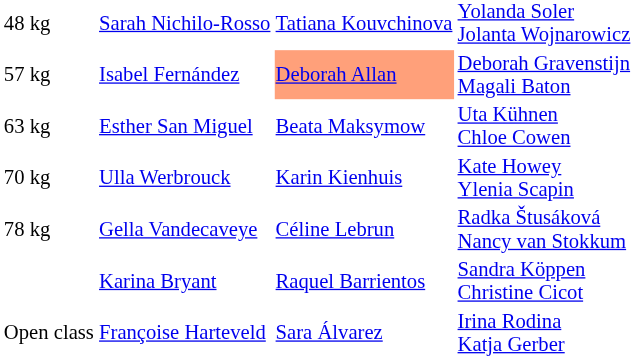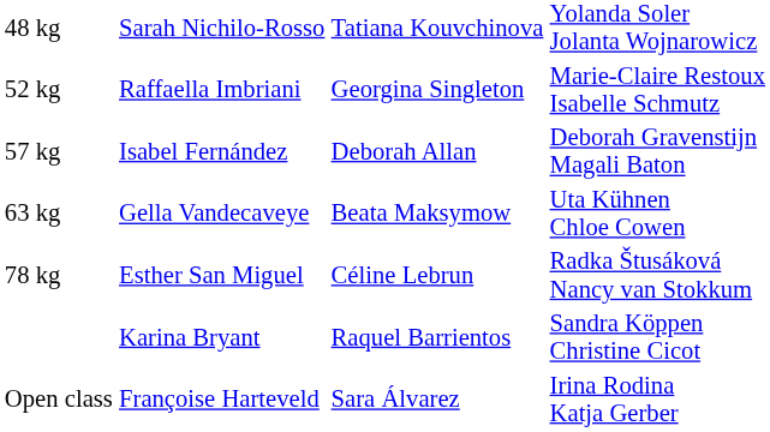 <table>
 <tr>
 <td>48 kg</td>
 <td> <a href='#'>Sarah Nichilo-Rosso</a></td>
 <td> <a href='#'>Tatiana Kouvchinova</a></td>
 <td> <a href='#'>Yolanda Soler</a> <br>  <a href='#'>Jolanta Wojnarowicz</a></td>
 </tr>
 <tr>
+<td>52 kg</td>
+<td> <a href='#'>Raffaella Imbriani</a></td>
+<td> <a href='#'>Georgina Singleton</a></td>
+<td> <a href='#'>Marie-Claire Restoux</a> <br>  <a href='#'>Isabelle Schmutz</a></td>
+</tr>
+<tr>
 <td>57 kg</td>
 <td> <a href='#'>Isabel Fernández</a></td>
-<td style="background: lightsalmon;"> <a href='#'>Deborah Allan</a></td>
+<td> <a href='#'>Deborah Allan</a></td>
 <td> <a href='#'>Deborah Gravenstijn</a> <br>  <a href='#'>Magali Baton</a></td>
 </tr>
 <tr>
 <td>63 kg</td>
-<td> <a href='#'>Esther San Miguel</a></td>
+<td> <a href='#'>Gella Vandecaveye</a></td>
 <td> <a href='#'>Beata Maksymow</a></td>
 <td> <a href='#'>Uta Kühnen</a> <br>  <a href='#'>Chloe Cowen</a></td>
 </tr>
 <tr>
-<td>70 kg</td>
-<td> <a href='#'>Ulla Werbrouck</a></td>
-<td> <a href='#'>Karin Kienhuis</a></td>
-<td> <a href='#'>Kate Howey</a> <br>  <a href='#'>Ylenia Scapin</a></td>
-</tr>
-<tr>
 <td>78 kg</td>
-<td> <a href='#'>Gella Vandecaveye</a></td>
+<td> <a href='#'>Esther San Miguel</a></td>
 <td> <a href='#'>Céline Lebrun</a></td>
 <td> <a href='#'>Radka Štusáková</a> <br>  <a href='#'>Nancy van Stokkum</a></td>
 </tr>
 <tr>
 <td></td>
 <td> <a href='#'>Karina Bryant</a></td>
 <td> <a href='#'>Raquel Barrientos</a></td>
 <td> <a href='#'>Sandra Köppen</a> <br>  <a href='#'>Christine Cicot</a></td>
 </tr>
 <tr>
 <td>Open class</td>
 <td> <a href='#'>Françoise Harteveld</a></td>
 <td> <a href='#'>Sara Álvarez</a></td>
 <td> <a href='#'>Irina Rodina</a> <br>  <a href='#'>Katja Gerber</a></td>
 </tr>
 </table>
